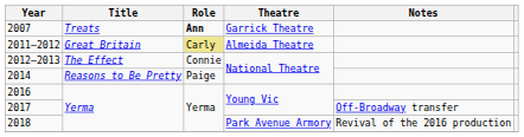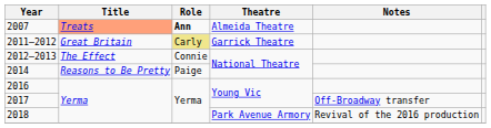 <table class="wikitable sortable">
 <tr>
 <th>Year</th>
 <th>Title</th>
 <th>Role</th>
 <th>Theatre</th>
 <th class="unsortable">Notes</th>
 <th class="unsortable"></th>
 </tr>
 <tr>
 <td>2007</td>
-<td><em><a href='#'>Treats</a></em></td>
+<td style="background: lightsalmon;"><em><a href='#'>Treats</a></em></td>
 <td><strong>Ann</strong></td>
-<td><a href='#'>Garrick Theatre</a></td>
+<td><a href='#'>Almeida Theatre</a></td>
 <td></td>
 <td style = "text-align: center;"></td>
 </tr>
 <tr>
 <td>2011–2012</td>
 <td><em><a href='#'>Great Britain</a></em></td>
 <td style="background: khaki;">Carly</td>
-<td><a href='#'>Almeida Theatre</a></td>
+<td><a href='#'>Garrick Theatre</a></td>
 <td></td>
 <td style = "text-align: center;"></td>
 </tr>
 <tr>
 <td>2012–2013</td>
 <td><em><a href='#'>The Effect</a></em></td>
 <td>Connie</td>
 <td rowspan="2"><a href='#'>National Theatre</a></td>
 <td></td>
 <td style = "text-align: center;"></td>
 </tr>
 <tr>
 <td>2014</td>
 <td><em><a href='#'>Reasons to Be Pretty</a></em></td>
 <td>Paige</td>
 <td></td>
 <td style = "text-align: center;"></td>
 </tr>
 <tr>
 <td>2016</td>
 <td rowspan="3"><em><a href='#'>Yerma</a></em></td>
 <td rowspan="3">Yerma</td>
 <td rowspan="2"><a href='#'>Young Vic</a></td>
 <td></td>
 <td style = "text-align: center;"></td>
 </tr>
 <tr>
 <td>2017</td>
 <td><a href='#'>Off-Broadway</a> transfer</td>
 <td></td>
 </tr>
 <tr>
 <td>2018</td>
 <td><a href='#'>Park Avenue Armory</a></td>
 <td>Revival of the 2016 production</td>
 <td style = "text-align: center;"></td>
 </tr>
 <tr>
 </tr>
 </table>
